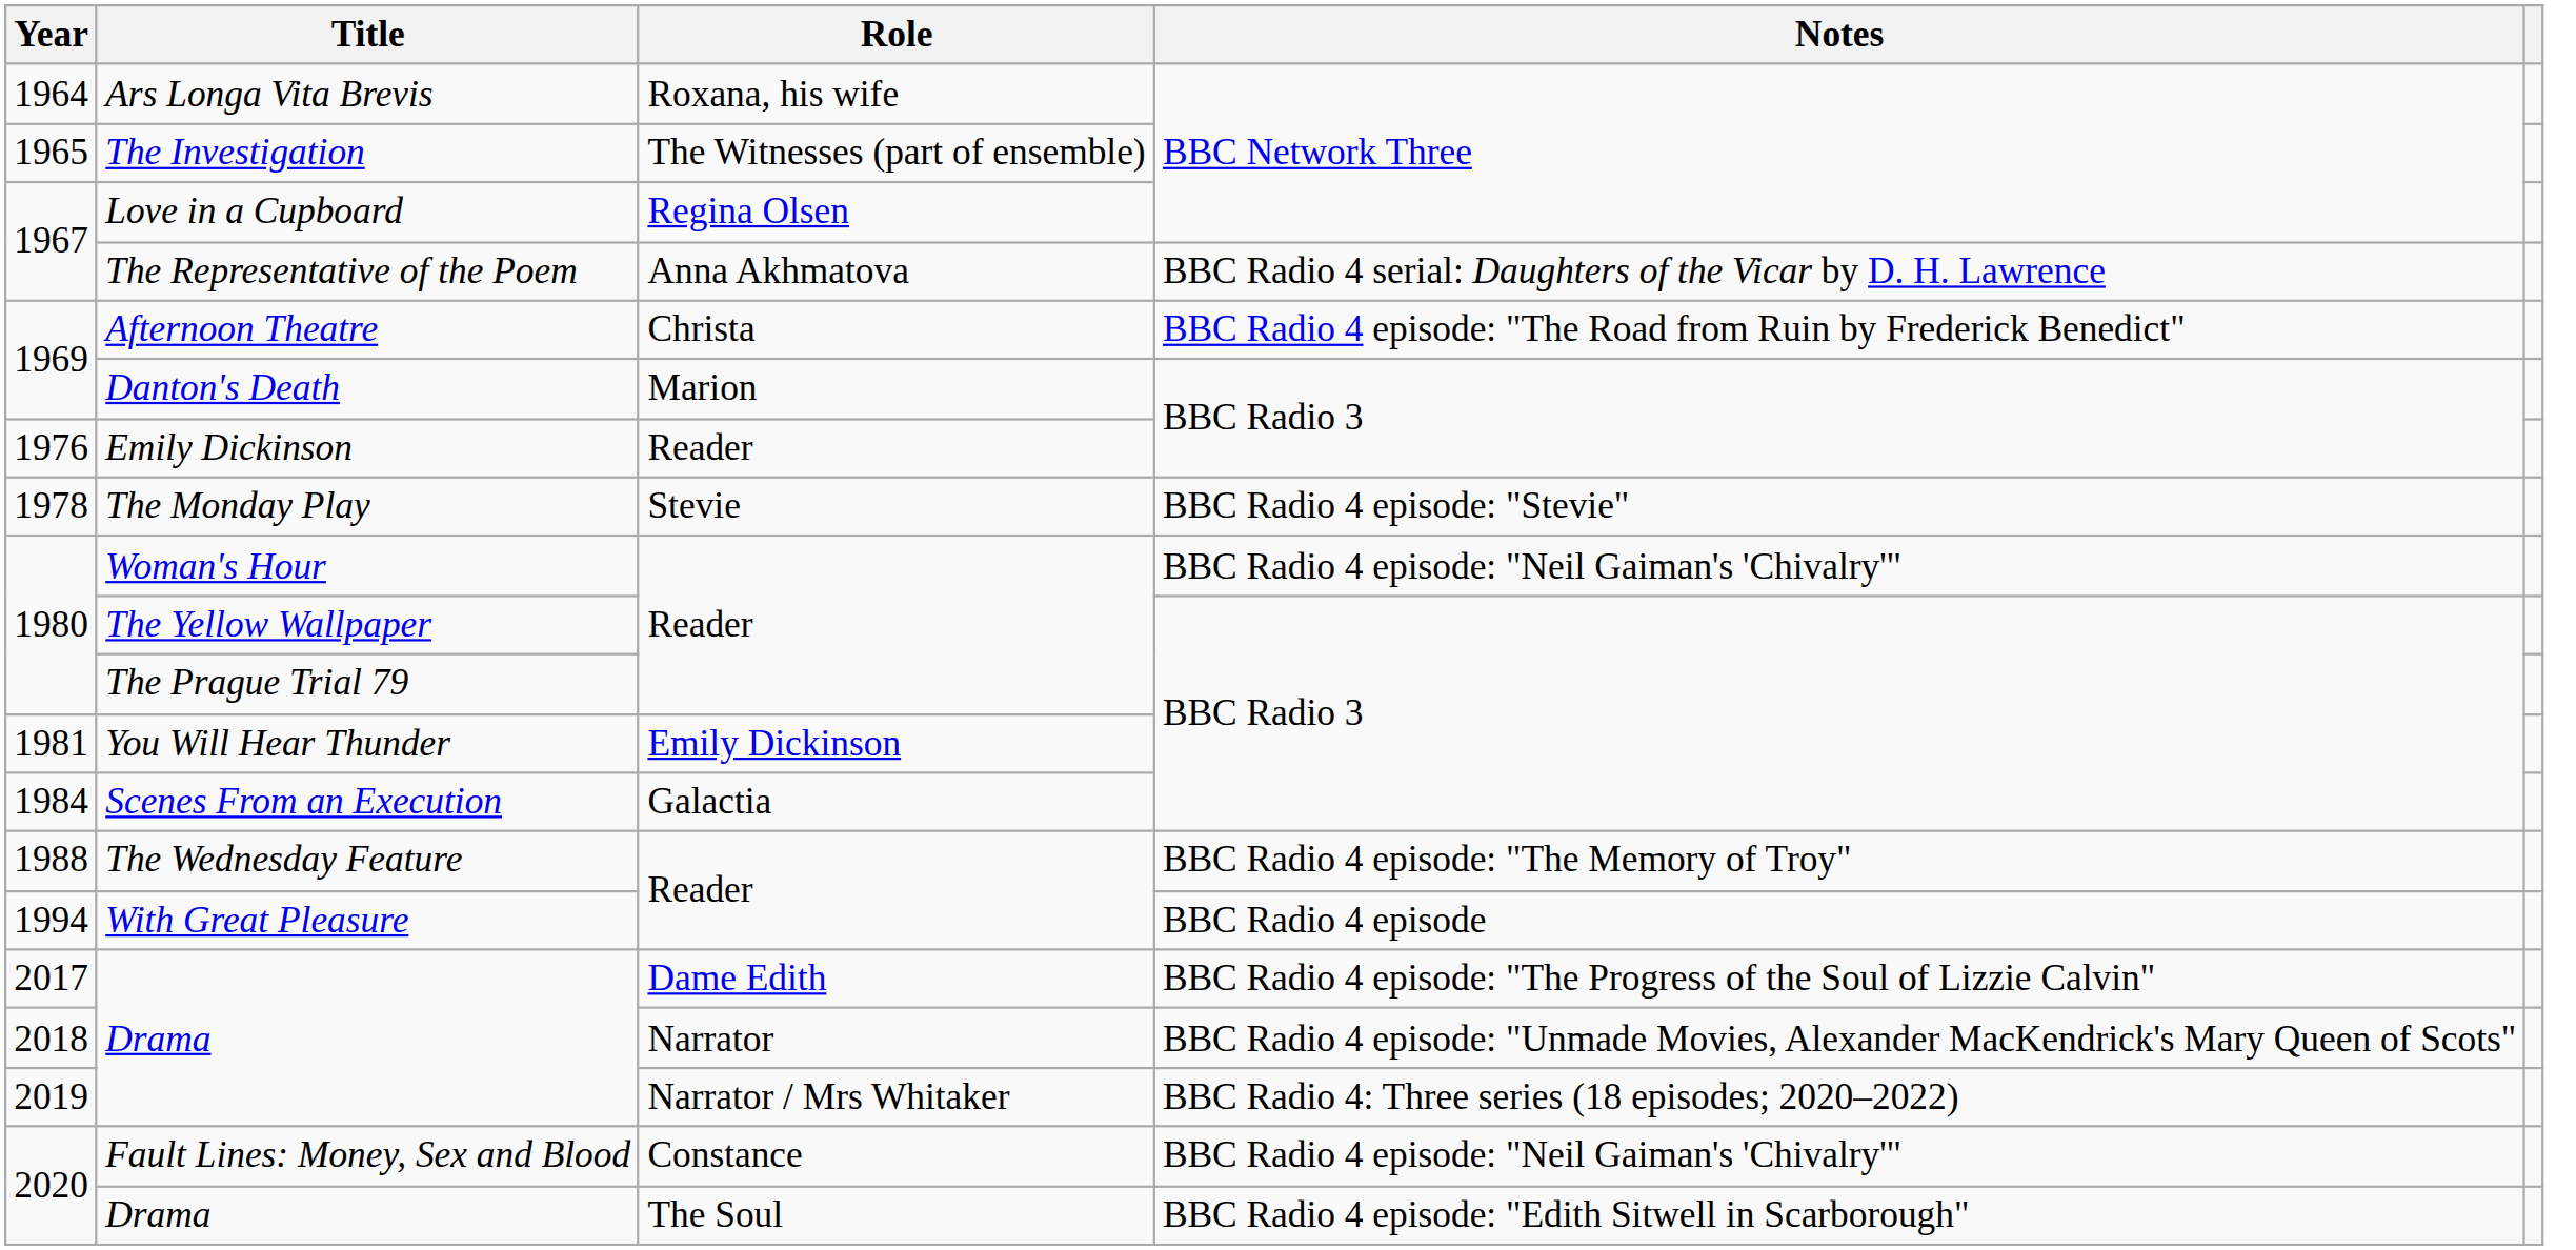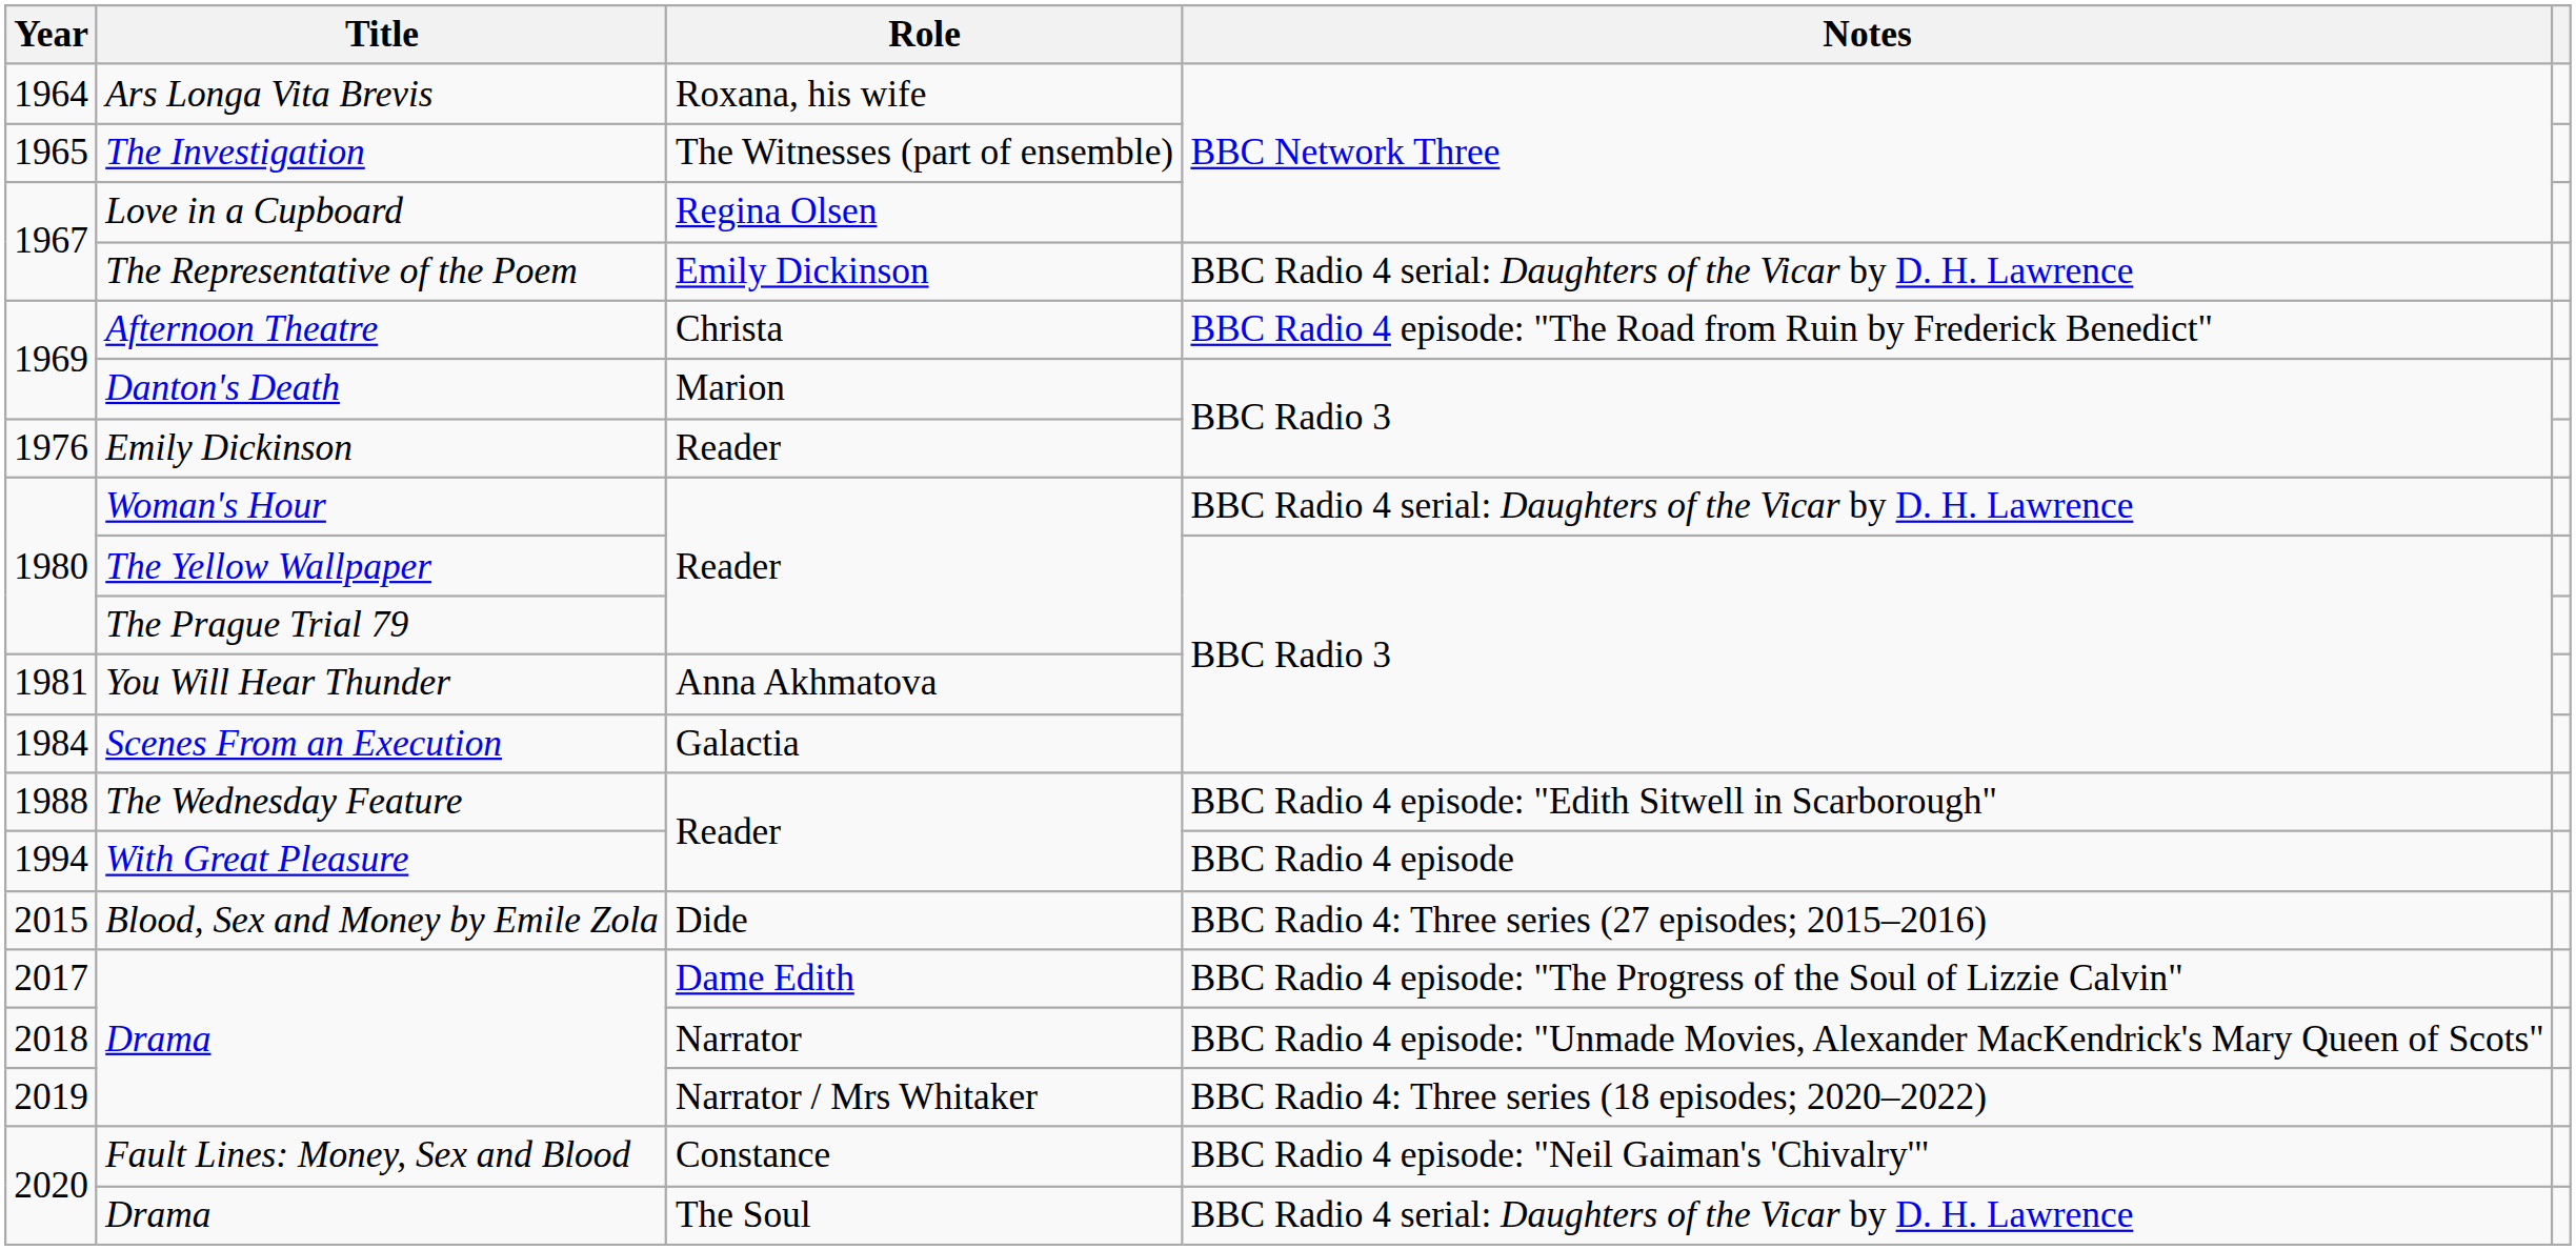 <table class="wikitable sortable">
 <tr>
 <th>Year</th>
 <th>Title</th>
 <th>Role</th>
 <th class="unsortable">Notes</th>
 <th class="unsortable"></th>
 </tr>
 <tr>
 <td>1964</td>
 <td><em>Ars Longa Vita Brevis</em></td>
 <td>Roxana, his wife</td>
 <td rowspan="3"><a href='#'>BBC Network Three</a></td>
 <td></td>
 </tr>
 <tr>
 <td>1965</td>
 <td><a href='#'><em>The Investigation</em></a></td>
 <td>The Witnesses (part of ensemble)</td>
 <td></td>
 </tr>
 <tr>
 <td rowspan="2">1967</td>
 <td><em>Love in a Cupboard</em></td>
 <td><a href='#'>Regina Olsen</a></td>
 <td></td>
 </tr>
 <tr>
 <td><em>The Representative of the Poem</em></td>
-<td>Anna Akhmatova</td>
+<td><a href='#'>Emily Dickinson</a></td>
 <td>BBC Radio 4 serial: <em>Daughters of the Vicar</em> by <a href='#'>D. H. Lawrence</a></td>
 <td></td>
 </tr>
 <tr>
 <td rowspan="2">1969</td>
 <td><em><a href='#'>Afternoon Theatre</a></em></td>
 <td>Christa</td>
 <td><a href='#'>BBC Radio 4</a> episode: "The Road from Ruin by Frederick Benedict"</td>
 <td></td>
 </tr>
 <tr>
 <td><em><a href='#'>Danton's Death</a></em></td>
 <td>Marion</td>
 <td rowspan="2">BBC Radio 3</td>
 <td></td>
 </tr>
 <tr>
 <td>1976</td>
 <td><em>Emily Dickinson</em></td>
 <td>Reader</td>
 <td></td>
 </tr>
 <tr>
-<td>1978</td>
-<td><em>The Monday Play</em></td>
-<td>Stevie</td>
-<td>BBC Radio 4 episode: "Stevie"</td>
-<td></td>
-</tr>
-<tr>
 <td rowspan="3">1980</td>
 <td><em><a href='#'>Woman's Hour</a></em></td>
 <td rowspan="3">Reader</td>
-<td>BBC Radio 4 episode: "Neil Gaiman's 'Chivalry'"</td>
+<td>BBC Radio 4 serial: <em>Daughters of the Vicar</em> by <a href='#'>D. H. Lawrence</a></td>
 <td></td>
 </tr>
 <tr>
 <td><em><a href='#'>The Yellow Wallpaper</a></em></td>
 <td rowspan="4">BBC Radio 3</td>
 <td></td>
 </tr>
 <tr>
 <td><em>The Prague Trial 79</em></td>
 <td></td>
 </tr>
 <tr>
 <td>1981</td>
 <td><em>You Will Hear Thunder</em></td>
-<td><a href='#'>Emily Dickinson</a></td>
+<td>Anna Akhmatova</td>
 <td></td>
 </tr>
 <tr>
 <td>1984</td>
 <td><a href='#'><em>Scenes From an Execution</em></a></td>
 <td>Galactia</td>
 <td></td>
 </tr>
 <tr>
 <td>1988</td>
 <td><em>The Wednesday Feature</em></td>
 <td rowspan="2">Reader</td>
-<td>BBC Radio 4 episode: "The Memory of Troy"</td>
+<td>BBC Radio 4 episode: "Edith Sitwell in Scarborough"</td>
 <td></td>
 </tr>
 <tr>
 <td>1994</td>
 <td><em><a href='#'>With Great Pleasure</a></em></td>
 <td>BBC Radio 4 episode</td>
+<td></td>
+</tr>
+<tr>
+<td>2015</td>
+<td><em>Blood, Sex and Money by Emile Zola</em></td>
+<td>Dide</td>
+<td>BBC Radio 4: Three series (27 episodes; 2015–2016)</td>
 <td></td>
 </tr>
 <tr>
 <td>2017</td>
 <td rowspan="3"><a href='#'><em>Drama</em></a></td>
 <td><a href='#'>Dame Edith</a></td>
 <td>BBC Radio 4 episode: "The Progress of the Soul of Lizzie Calvin"</td>
 <td></td>
 </tr>
 <tr>
 <td>2018</td>
 <td>Narrator</td>
 <td>BBC Radio 4 episode: "Unmade Movies, Alexander MacKendrick's Mary Queen of Scots"</td>
 <td></td>
 </tr>
 <tr>
 <td>2019</td>
 <td>Narrator / Mrs Whitaker</td>
 <td>BBC Radio 4: Three series (18 episodes; 2020–2022)</td>
 <td></td>
 </tr>
 <tr>
 <td rowspan="2">2020</td>
 <td><em>Fault Lines: Money, Sex and Blood</em></td>
 <td>Constance</td>
 <td>BBC Radio 4 episode: "Neil Gaiman's 'Chivalry'"</td>
 <td></td>
 </tr>
 <tr>
 <td><em>Drama</em></td>
 <td>The Soul</td>
-<td>BBC Radio 4 episode: "Edith Sitwell in Scarborough"</td>
+<td>BBC Radio 4 serial: <em>Daughters of the Vicar</em> by <a href='#'>D. H. Lawrence</a></td>
 <td></td>
 </tr>
 </table>
